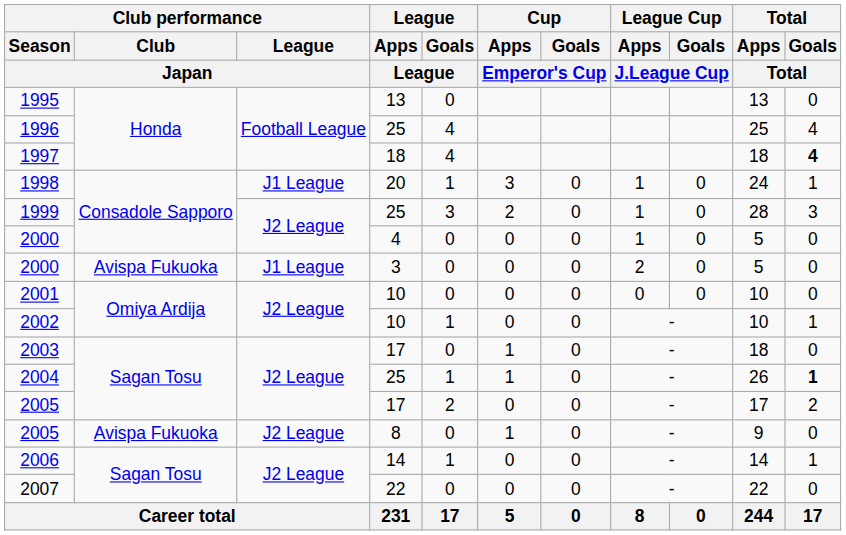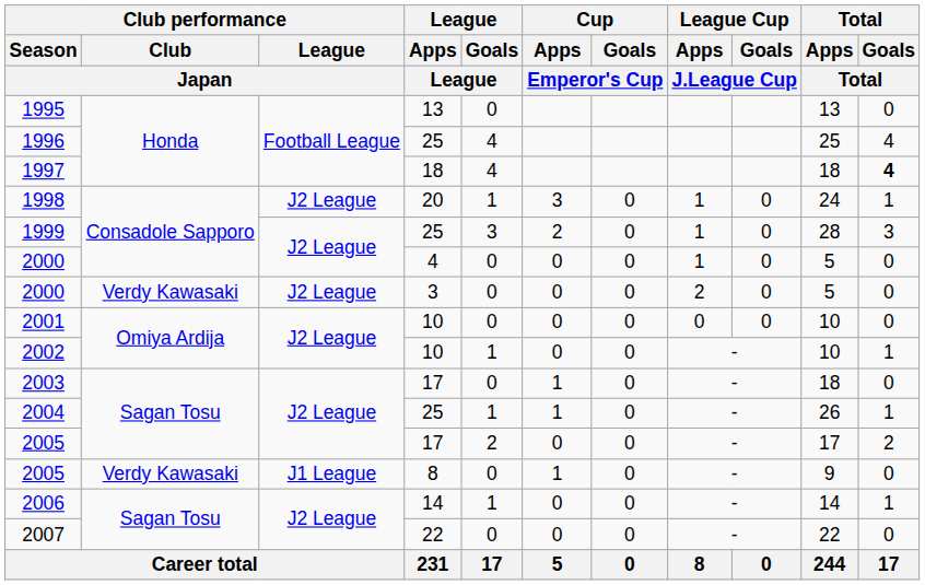 <table class="wikitable" style="text-align:center">
 <tr>
 <th colspan=3>Club performance</th>
 <th colspan=2>League</th>
 <th colspan=2>Cup</th>
 <th colspan=2>League Cup</th>
 <th colspan=2>Total</th>
 </tr>
 <tr>
 <th>Season</th>
 <th>Club</th>
 <th>League</th>
 <th>Apps</th>
 <th>Goals</th>
 <th>Apps</th>
 <th>Goals</th>
 <th>Apps</th>
 <th>Goals</th>
 <th>Apps</th>
 <th>Goals</th>
 </tr>
 <tr>
 <th colspan=3>Japan</th>
 <th colspan=2>League</th>
 <th colspan=2><a href='#'>Emperor's Cup</a></th>
 <th colspan=2><a href='#'>J.League Cup</a></th>
 <th colspan=2>Total</th>
 </tr>
 <tr>
 <td><a href='#'>1995</a></td>
 <td rowspan="3"><a href='#'>Honda</a></td>
 <td rowspan="3"><a href='#'>Football League</a></td>
 <td>13</td>
 <td>0</td>
 <td></td>
 <td></td>
 <td></td>
 <td></td>
 <td>13</td>
 <td>0</td>
 </tr>
 <tr>
 <td><a href='#'>1996</a></td>
 <td>25</td>
 <td>4</td>
 <td></td>
 <td></td>
 <td></td>
 <td></td>
 <td>25</td>
 <td>4</td>
 </tr>
 <tr>
 <td><a href='#'>1997</a></td>
 <td>18</td>
 <td>4</td>
 <td></td>
 <td></td>
 <td></td>
 <td></td>
 <td>18</td>
 <td><strong>4</strong></td>
 </tr>
 <tr>
 <td><a href='#'>1998</a></td>
 <td rowspan="3"><a href='#'>Consadole Sapporo</a></td>
-<td><a href='#'>J1 League</a></td>
+<td><a href='#'>J2 League</a></td>
 <td>20</td>
 <td>1</td>
 <td>3</td>
 <td>0</td>
 <td>1</td>
 <td>0</td>
 <td>24</td>
 <td>1</td>
 </tr>
 <tr>
 <td><a href='#'>1999</a></td>
 <td rowspan="2"><a href='#'>J2 League</a></td>
 <td>25</td>
 <td>3</td>
 <td>2</td>
 <td>0</td>
 <td>1</td>
 <td>0</td>
 <td>28</td>
 <td>3</td>
 </tr>
 <tr>
 <td><a href='#'>2000</a></td>
 <td>4</td>
 <td>0</td>
 <td>0</td>
 <td>0</td>
 <td>1</td>
 <td>0</td>
 <td>5</td>
 <td>0</td>
 </tr>
 <tr>
 <td><a href='#'>2000</a></td>
-<td><a href='#'>Avispa Fukuoka</a></td>
-<td><a href='#'>J1 League</a></td>
+<td><a href='#'>Verdy Kawasaki</a></td>
+<td><a href='#'>J2 League</a></td>
 <td>3</td>
 <td>0</td>
 <td>0</td>
 <td>0</td>
 <td>2</td>
 <td>0</td>
 <td>5</td>
 <td>0</td>
 </tr>
 <tr>
 <td><a href='#'>2001</a></td>
 <td rowspan="2"><a href='#'>Omiya Ardija</a></td>
 <td rowspan="2"><a href='#'>J2 League</a></td>
 <td>10</td>
 <td>0</td>
 <td>0</td>
 <td>0</td>
 <td>0</td>
 <td>0</td>
 <td>10</td>
 <td>0</td>
 </tr>
 <tr>
 <td><a href='#'>2002</a></td>
 <td>10</td>
 <td>1</td>
 <td>0</td>
 <td>0</td>
 <td colspan="2">-</td>
 <td>10</td>
 <td>1</td>
 </tr>
 <tr>
 <td><a href='#'>2003</a></td>
 <td rowspan="3"><a href='#'>Sagan Tosu</a></td>
 <td rowspan="3"><a href='#'>J2 League</a></td>
 <td>17</td>
 <td>0</td>
 <td>1</td>
 <td>0</td>
 <td colspan="2">-</td>
 <td>18</td>
 <td>0</td>
 </tr>
 <tr>
 <td><a href='#'>2004</a></td>
 <td>25</td>
 <td>1</td>
 <td>1</td>
 <td>0</td>
 <td colspan="2">-</td>
 <td>26</td>
-<td><strong>1</strong></td>
+<td>1</td>
 </tr>
 <tr>
 <td><a href='#'>2005</a></td>
 <td>17</td>
 <td>2</td>
 <td>0</td>
 <td>0</td>
 <td colspan="2">-</td>
 <td>17</td>
 <td>2</td>
 </tr>
 <tr>
 <td><a href='#'>2005</a></td>
-<td><a href='#'>Avispa Fukuoka</a></td>
-<td><a href='#'>J2 League</a></td>
+<td><a href='#'>Verdy Kawasaki</a></td>
+<td><a href='#'>J1 League</a></td>
 <td>8</td>
 <td>0</td>
 <td>1</td>
 <td>0</td>
 <td colspan="2">-</td>
 <td>9</td>
 <td>0</td>
 </tr>
 <tr>
 <td><a href='#'>2006</a></td>
 <td rowspan="2"><a href='#'>Sagan Tosu</a></td>
 <td rowspan="2"><a href='#'>J2 League</a></td>
 <td>14</td>
 <td>1</td>
 <td>0</td>
 <td>0</td>
 <td colspan="2">-</td>
 <td>14</td>
 <td>1</td>
 </tr>
 <tr>
 <td>2007</td>
 <td>22</td>
 <td>0</td>
 <td>0</td>
 <td>0</td>
 <td colspan="2">-</td>
 <td>22</td>
 <td>0</td>
 </tr>
 <tr>
 <th colspan=3>Career total</th>
 <th>231</th>
 <th>17</th>
 <th>5</th>
 <th>0</th>
 <th>8</th>
 <th>0</th>
 <th>244</th>
 <th>17</th>
 </tr>
 </table>
